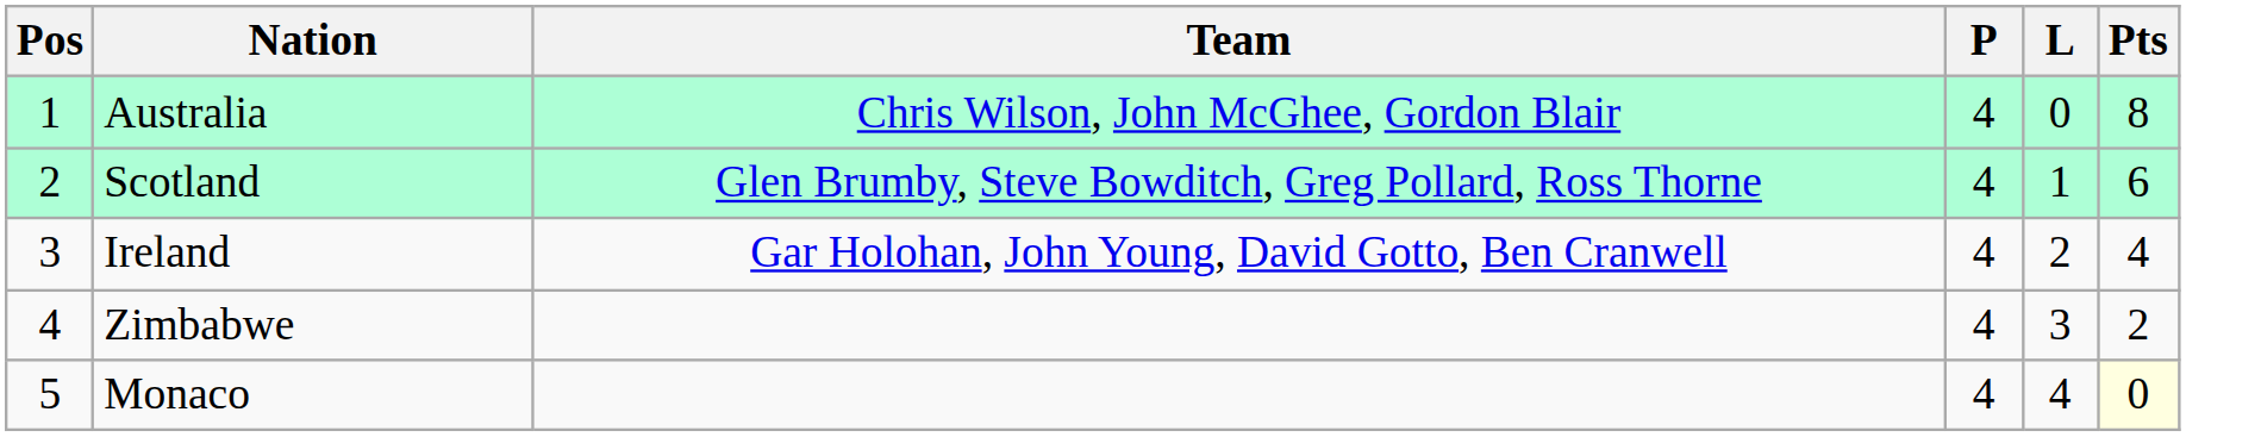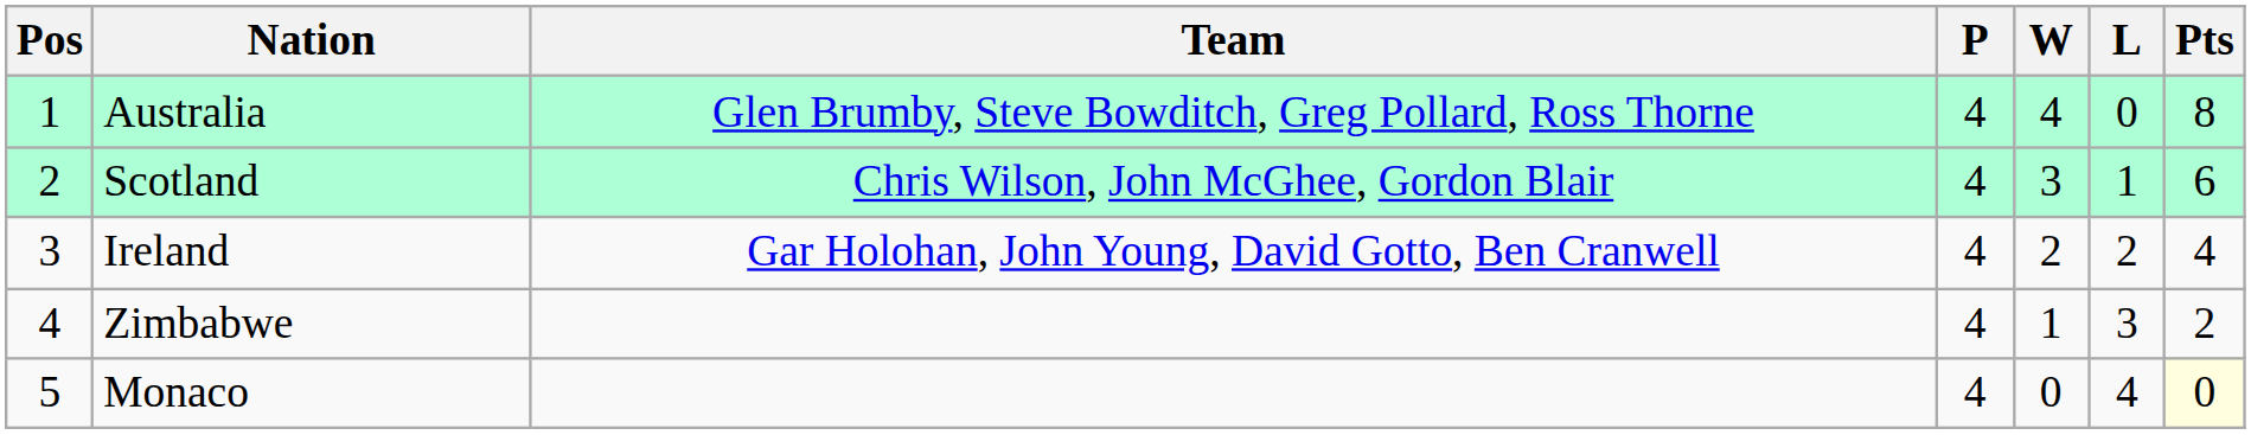 <table class="wikitable" style="font-size: 100%">
 <tr>
 <th width=20>Pos</th>
 <th width=150>Nation</th>
 <th width=500>Team</th>
 <th width=20>P</th>
+<th width=20>W</th>
 <th width=20>L</th>
 <th width=20>Pts</th>
 </tr>
 <tr align=center style="background: #ADFFD6;">
 <td>1</td>
 <td align="left"> Australia</td>
-<td><a href='#'>Chris Wilson</a>, <a href='#'>John McGhee</a>, <a href='#'>Gordon Blair</a></td>
+<td><a href='#'>Glen Brumby</a>, <a href='#'>Steve Bowditch</a>, <a href='#'>Greg Pollard</a>, <a href='#'>Ross Thorne</a></td>
+<td>4</td>
 <td>4</td>
 <td>0</td>
 <td>8</td>
 </tr>
 <tr align=center style="background: #ADFFD6;">
 <td>2</td>
 <td align="left"> Scotland</td>
-<td><a href='#'>Glen Brumby</a>, <a href='#'>Steve Bowditch</a>, <a href='#'>Greg Pollard</a>, <a href='#'>Ross Thorne</a></td>
+<td><a href='#'>Chris Wilson</a>, <a href='#'>John McGhee</a>, <a href='#'>Gordon Blair</a></td>
 <td>4</td>
+<td>3</td>
 <td>1</td>
 <td>6</td>
 </tr>
 <tr align=center>
 <td>3</td>
 <td align="left"> Ireland</td>
 <td><a href='#'>Gar Holohan</a>, <a href='#'>John Young</a>, <a href='#'>David Gotto</a>, <a href='#'>Ben Cranwell</a></td>
 <td>4</td>
 <td>2</td>
+<td>2</td>
 <td>4</td>
 </tr>
 <tr align=center>
 <td>4</td>
 <td align="left"> Zimbabwe</td>
 <td></td>
 <td>4</td>
+<td>1</td>
 <td>3</td>
 <td>2</td>
 </tr>
 <tr align=center>
 <td>5</td>
 <td align="left"> Monaco</td>
 <td></td>
 <td>4</td>
+<td>0</td>
 <td>4</td>
 <td style="background: lightyellow;">0</td>
 </tr>
 </table>
